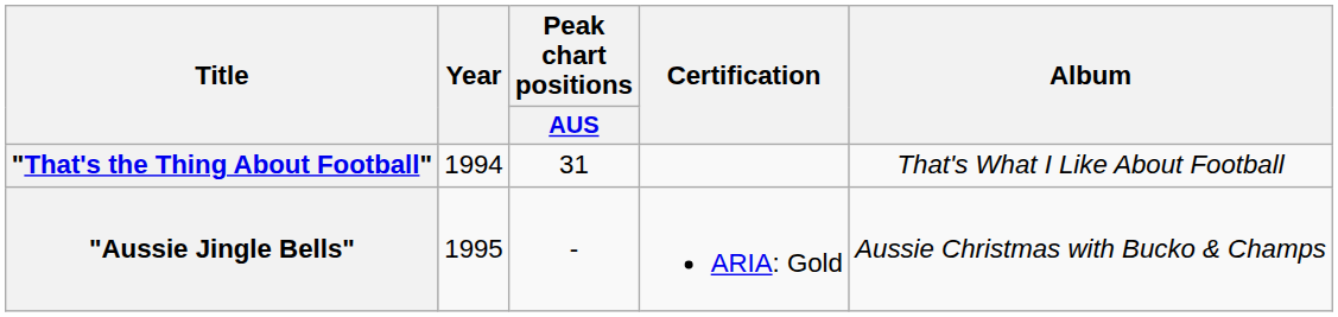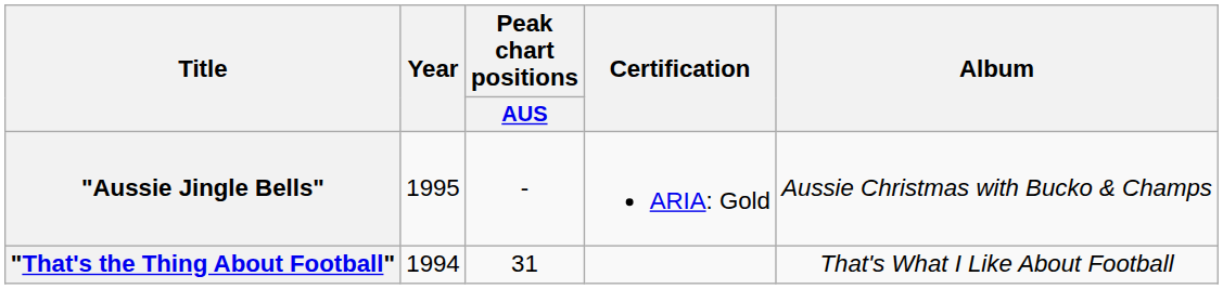 <table class="wikitable plainrowheaders" style="text-align:center;">
 <tr>
 <th scope="col" rowspan="2">Title</th>
 <th scope="col" rowspan="2">Year</th>
 <th scope="col" colspan="1">Peak chart positions</th>
 <th scope="col" rowspan="2">Certification</th>
 <th scope="col" rowspan="2">Album</th>
 </tr>
 <tr>
 <th scope="col" style="width:3em;font-size:90%;"><a href='#'>AUS</a><br></th>
 </tr>
 <tr>
+<th scope="row">"Aussie Jingle Bells"</th>
+<td>1995</td>
+<td>-</td>
+<td><br><ul><li><a href='#'>ARIA</a>: Gold</li></ul></td>
+<td><em>Aussie Christmas with Bucko & Champs</em></td>
+</tr>
+<tr>
 <th scope="row">"<a href='#'>That's the Thing About Football</a>"</th>
 <td>1994</td>
 <td>31</td>
 <td></td>
 <td><em>That's What I Like About Football</em></td>
 </tr>
-<tr>
-<th scope="row">"Aussie Jingle Bells"</th>
-<td>1995</td>
-<td>-</td>
-<td><br><ul><li><a href='#'>ARIA</a>: Gold</li></ul></td>
-<td><em>Aussie Christmas with Bucko & Champs</em></td>
-</tr>
 </table>
